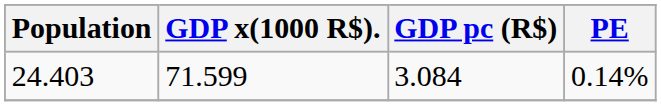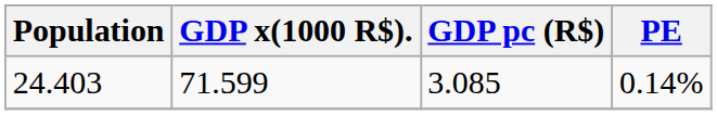 <table class="wikitable" border="1">
 <tr>
 <th>Population</th>
 <th><a href='#'>GDP</a> x(1000 R$).</th>
 <th><a href='#'>GDP pc</a> (R$)</th>
 <th><a href='#'>PE</a></th>
 </tr>
 <tr>
 <td>24.403</td>
 <td>71.599</td>
-<td>3.084</td>
+<td>3.085</td>
 <td>0.14%</td>
 </tr>
 <tr>
 </tr>
 </table>
